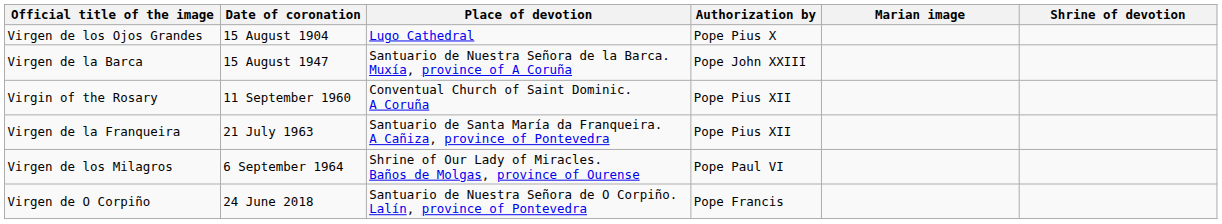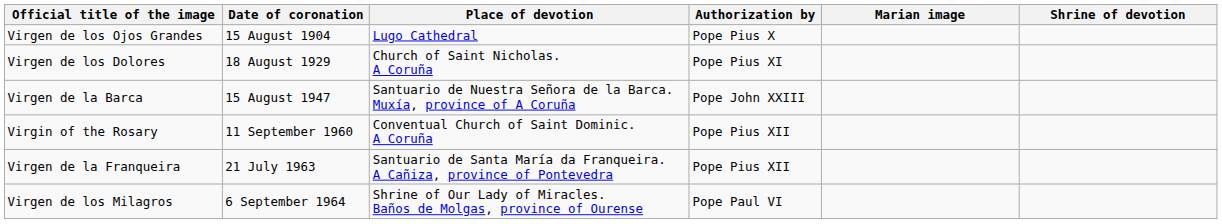 <table class="wikitable sortable" width="100%">
 <tr>
 <th>Official title of the image</th>
 <th data-sort-type="date">Date of coronation</th>
 <th>Place of devotion</th>
 <th>Authorization by</th>
 <th width=200px class=unsortable>Marian image</th>
 <th width=200px class=unsortable>Shrine of devotion</th>
 </tr>
 <tr>
 <td>Virgen de los Ojos Grandes</td>
 <td>15 August 1904</td>
 <td><a href='#'>Lugo Cathedral</a></td>
 <td>Pope Pius X</td>
+<td></td>
+<td></td>
+</tr>
+<tr>
+<td>Virgen de los Dolores</td>
+<td>18 August 1929</td>
+<td>Church of Saint Nicholas.<br><a href='#'>A Coruña</a></td>
+<td>Pope Pius XI</td>
 <td></td>
 <td></td>
 </tr>
 <tr>
 <td>Virgen de la Barca</td>
 <td>15 August 1947</td>
 <td>Santuario de Nuestra Señora de la Barca.<br><a href='#'>Muxía</a>, <a href='#'>province of A Coruña</a></td>
 <td>Pope John XXIII</td>
 <td></td>
 <td></td>
 </tr>
 <tr>
 <td>Virgin of the Rosary</td>
 <td>11 September 1960</td>
 <td>Conventual Church of Saint Dominic.<br><a href='#'>A Coruña</a></td>
 <td>Pope Pius XII</td>
 <td></td>
 <td></td>
 </tr>
 <tr>
 <td>Virgen de la Franqueira</td>
 <td>21 July 1963</td>
 <td>Santuario de Santa María da Franqueira.<br><a href='#'>A Cañiza</a>, <a href='#'>province of Pontevedra</a></td>
 <td>Pope Pius XII</td>
 <td></td>
 <td></td>
 </tr>
 <tr>
 <td>Virgen de los Milagros</td>
 <td>6 September 1964</td>
 <td>Shrine of Our Lady of Miracles.<br><a href='#'>Baños de Molgas</a>, <a href='#'>province of Ourense</a></td>
 <td>Pope Paul VI</td>
 <td></td>
 <td></td>
 </tr>
-<tr>
-<td>Virgen de O Corpiño</td>
-<td>24 June 2018</td>
-<td>Santuario de Nuestra Señora de O Corpiño.<br><a href='#'>Lalín</a>, <a href='#'>province of Pontevedra</a></td>
-<td>Pope Francis</td>
-<td></td>
-<td></td>
-</tr>
 </table>
